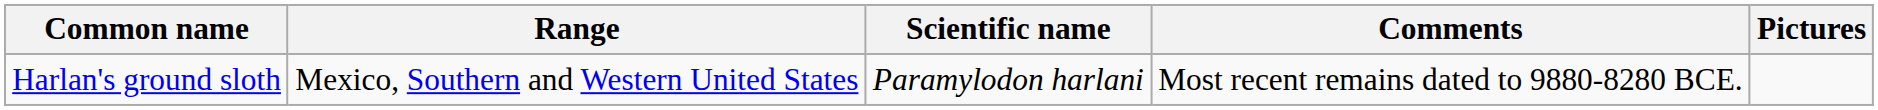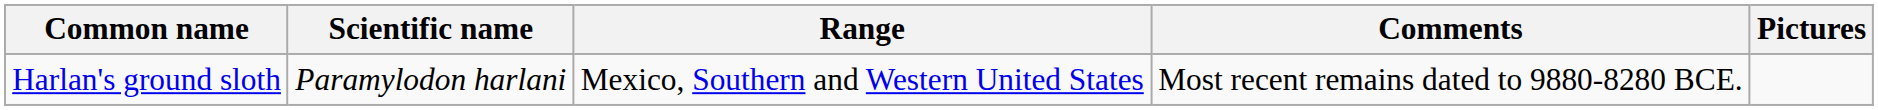 <table class="wikitable">
 <tr>
 <th>Common name</th>
+<th>Scientific name</th>
 <th>Range</th>
-<th>Scientific name</th>
 <th class="unsortable">Comments</th>
 <th>Pictures</th>
 </tr>
 <tr>
 <td><a href='#'>Harlan's ground sloth</a></td>
+<td><em>Paramylodon harlani</em></td>
 <td>Mexico, <a href='#'>Southern</a> and <a href='#'>Western United States</a></td>
-<td><em>Paramylodon harlani</em></td>
 <td>Most recent remains dated to 9880-8280 BCE.</td>
 <td></td>
 </tr>
 </table>
